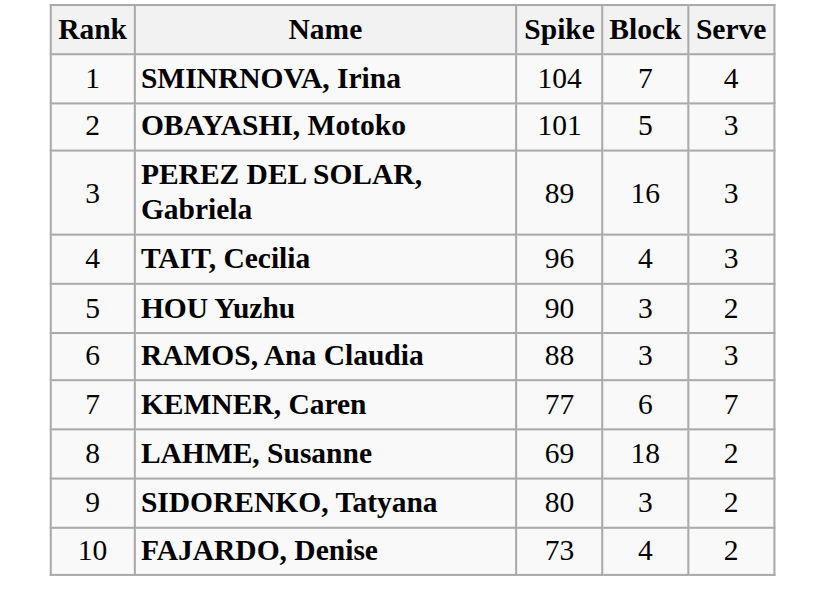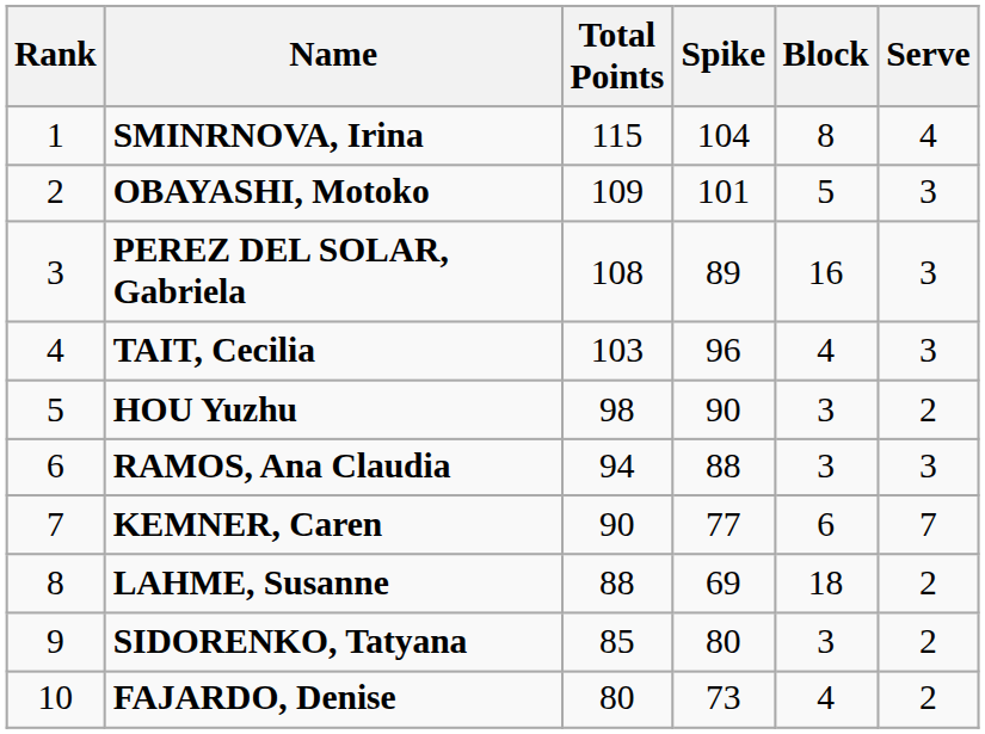 <table class="wikitable" style="margin:0.5em auto;width=480;font-size:90%">
 <tr>
 <th width=30>Rank</th>
 <th width=180>Name</th>
+<th width=35>Total Points</th>
 <th width=35>Spike</th>
 <th width=35>Block</th>
 <th width=35>Serve</th>
 </tr>
 <tr>
 <td align=center>1</td>
 <td> <strong>SMINRNOVA, Irina</strong></td>
+<td align=center>115</td>
 <td align=center>104</td>
-<td align=center>7</td>
+<td align=center>8</td>
 <td align=center>4</td>
 </tr>
 <tr>
 <td align=center>2</td>
 <td> <strong>OBAYASHI, Motoko</strong></td>
+<td align=center>109</td>
 <td align=center>101</td>
 <td align=center>5</td>
 <td align=center>3</td>
 </tr>
 <tr>
 <td align=center>3</td>
 <td> <strong>PEREZ DEL SOLAR, Gabriela</strong></td>
+<td align=center>108</td>
 <td align=center>89</td>
 <td align=center>16</td>
 <td align=center>3</td>
 </tr>
 <tr>
 <td align=center>4</td>
 <td> <strong>TAIT, Cecilia</strong></td>
+<td align=center>103</td>
 <td align=center>96</td>
 <td align=center>4</td>
 <td align=center>3</td>
 </tr>
 <tr>
 <td align=center>5</td>
 <td> <strong>HOU Yuzhu</strong></td>
+<td align=center>98</td>
 <td align=center>90</td>
 <td align=center>3</td>
 <td align=center>2</td>
 </tr>
 <tr>
 <td align=center>6</td>
 <td> <strong>RAMOS, Ana Claudia</strong></td>
+<td align=center>94</td>
 <td align=center>88</td>
 <td align=center>3</td>
 <td align=center>3</td>
 </tr>
 <tr>
 <td align=center>7</td>
 <td> <strong>KEMNER, Caren</strong></td>
+<td align=center>90</td>
 <td align=center>77</td>
 <td align=center>6</td>
 <td align=center>7</td>
 </tr>
 <tr>
 <td align=center>8</td>
 <td>  <strong>LAHME, Susanne</strong></td>
+<td align=center>88</td>
 <td align=center>69</td>
 <td align=center>18</td>
 <td align=center>2</td>
 </tr>
 <tr>
 <td align=center>9</td>
 <td> <strong>SIDORENKO, Tatyana</strong></td>
+<td align=center>85</td>
 <td align=center>80</td>
 <td align=center>3</td>
 <td align=center>2</td>
 </tr>
 <tr>
 <td align=center>10</td>
 <td> <strong>FAJARDO, Denise</strong></td>
+<td align=center>80</td>
 <td align=center>73</td>
 <td align=center>4</td>
 <td align=center>2</td>
 </tr>
 </table>
